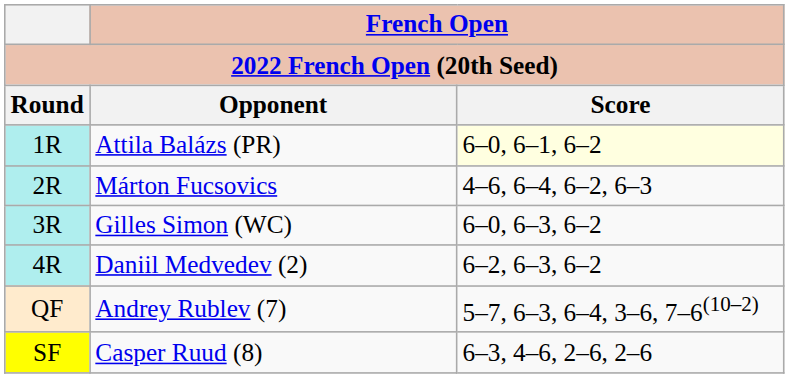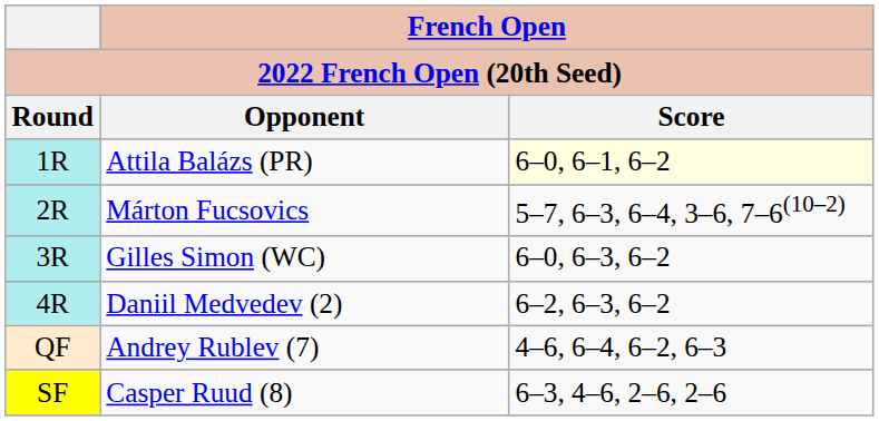 <table class="wikitable collapsible collapsed">
 <tr>
 <th></th>
 <th colspan=2 style="background:#ebc2af;"><a href='#'>French Open</a></th>
 </tr>
 <tr>
 <th colspan=3 style="background:#ebc2af;"><a href='#'>2022 French Open</a> (20th Seed)</th>
 </tr>
 <tr>
 <th>Round</th>
 <th width=225>Opponent</th>
 <th width=200>Score</th>
 </tr>
 <tr>
 <td style="text-align:center; background:#afeeee;">1R</td>
 <td> <a href='#'>Attila Balázs</a> (PR)</td>
 <td style="background: lightyellow;">6–0, 6–1, 6–2</td>
 </tr>
 <tr>
 <td style="text-align:center; background:#afeeee;">2R</td>
 <td> <a href='#'>Márton Fucsovics</a></td>
-<td>4–6, 6–4, 6–2, 6–3</td>
+<td>5–7, 6–3, 6–4, 3–6, 7–6<sup>(10–2)</sup></td>
 </tr>
 <tr>
 <td style="text-align:center; background:#afeeee;">3R</td>
 <td> <a href='#'>Gilles Simon</a> (WC)</td>
 <td>6–0, 6–3, 6–2</td>
 </tr>
 <tr>
 <td style="text-align:center; background:#afeeee;">4R</td>
 <td> <a href='#'>Daniil Medvedev</a> (2)</td>
 <td>6–2, 6–3, 6–2</td>
 </tr>
 <tr>
 <td style="text-align:center; background:#ffebcd;">QF</td>
 <td> <a href='#'>Andrey Rublev</a> (7)</td>
-<td>5–7, 6–3, 6–4, 3–6, 7–6<sup>(10–2)</sup></td>
+<td>4–6, 6–4, 6–2, 6–3</td>
 </tr>
 <tr>
 <td style="text-align:center; background:yellow;">SF</td>
 <td> <a href='#'>Casper Ruud</a> (8)</td>
 <td>6–3, 4–6, 2–6, 2–6</td>
 </tr>
 </table>
